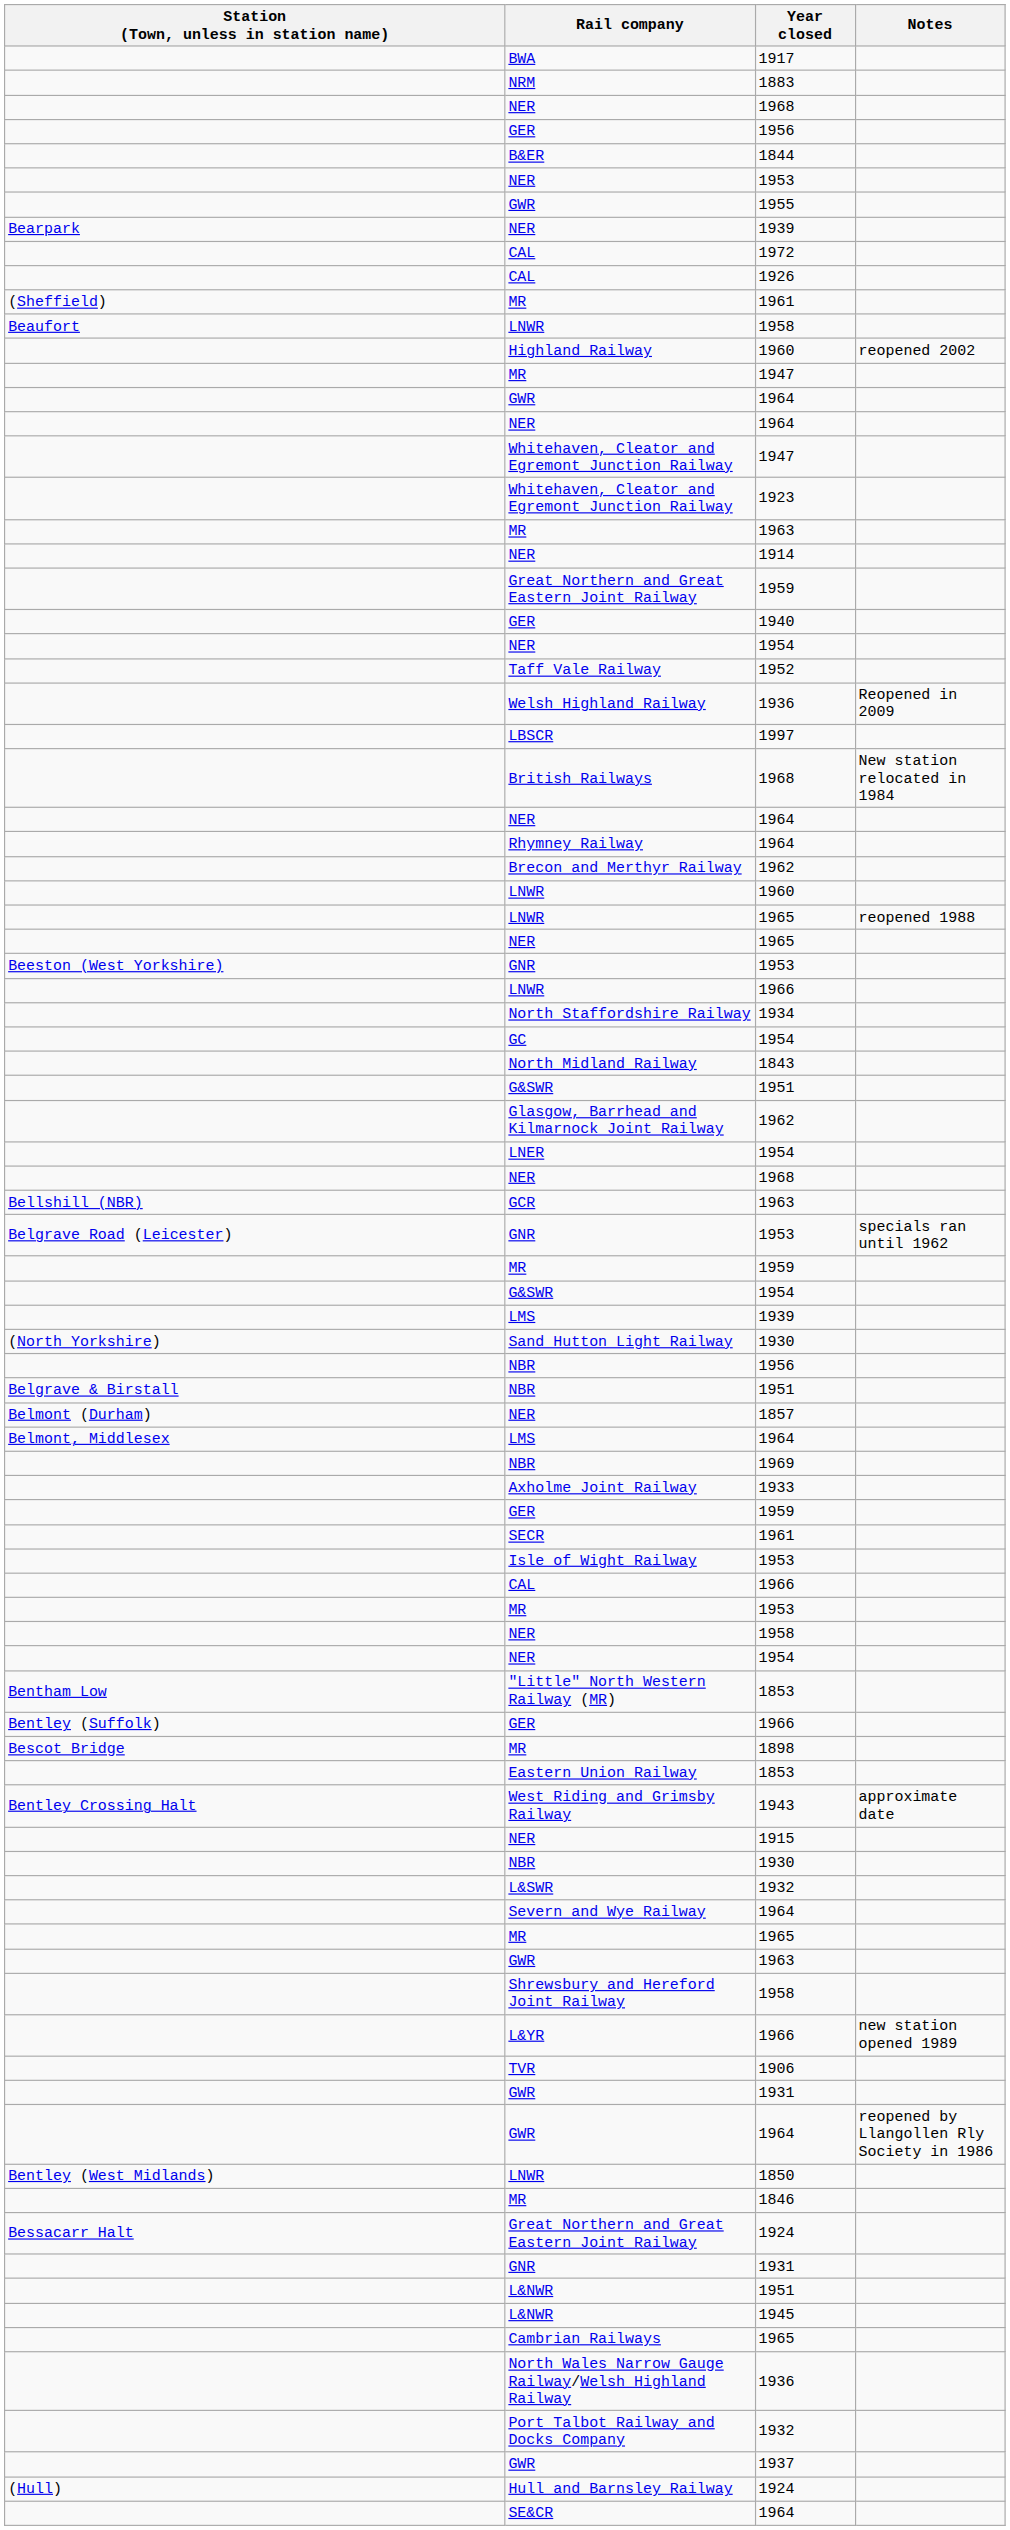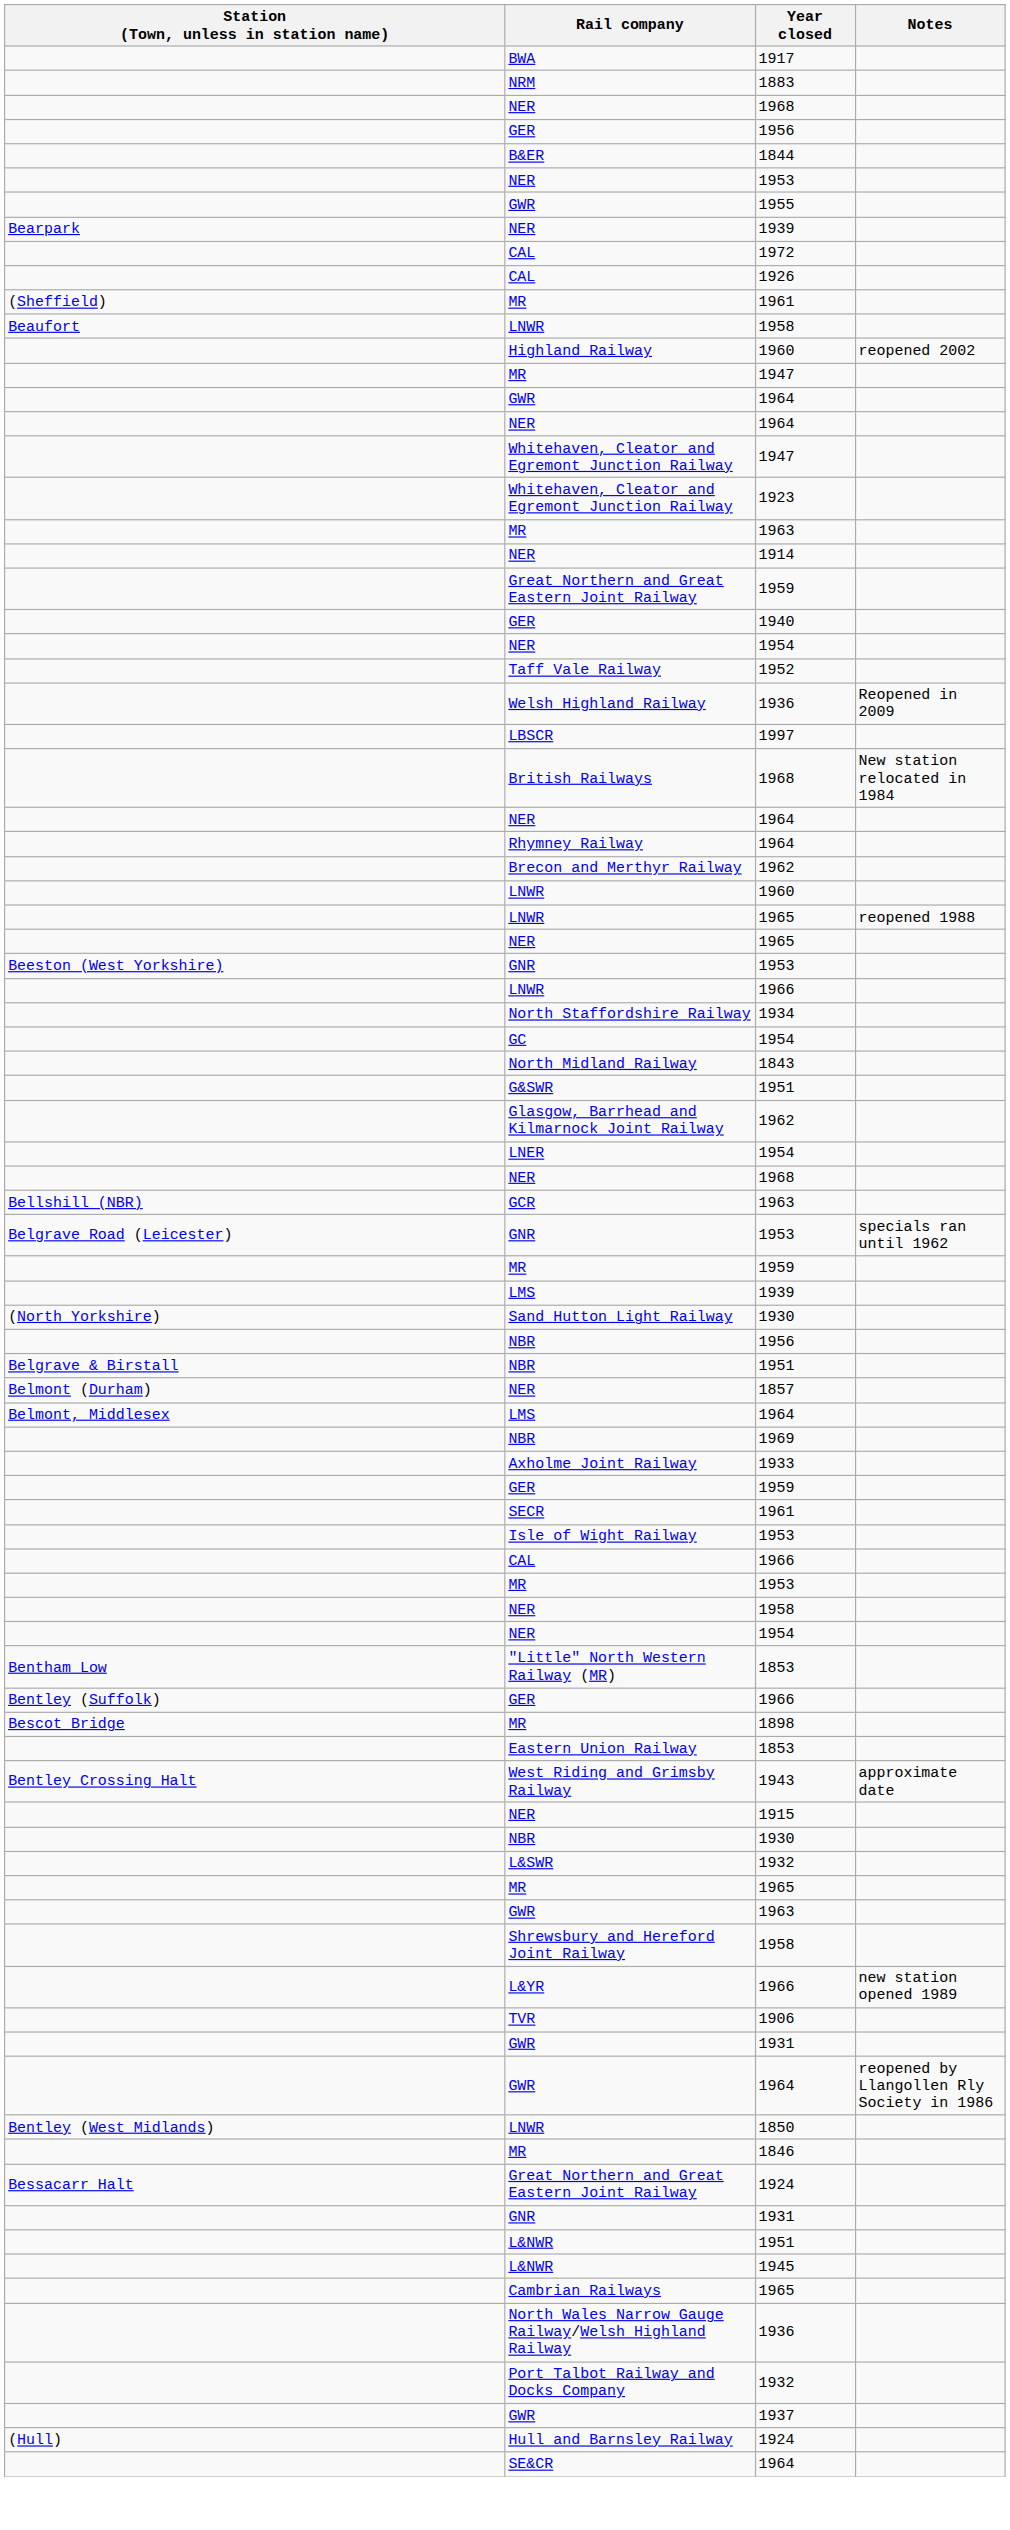 <table class="wikitable sortable">
 <tr>
 <th style="width:50%">Station<br>(Town, unless in station name)</th>
 <th style="width:25%">Rail company</th>
 <th style="width:10%">Year closed</th>
 <th style="width:20%">Notes</th>
 </tr>
 <tr>
 <td></td>
 <td><a href='#'>BWA</a></td>
 <td>1917</td>
 <td></td>
 </tr>
 <tr>
 <td></td>
 <td><a href='#'>NRM</a></td>
 <td>1883</td>
 <td></td>
 </tr>
 <tr>
 <td></td>
 <td><a href='#'>NER</a></td>
 <td>1968</td>
 <td></td>
 </tr>
 <tr>
 <td></td>
 <td><a href='#'>GER</a></td>
 <td>1956</td>
 <td></td>
 </tr>
 <tr>
 <td></td>
 <td><a href='#'>B&ER</a></td>
 <td>1844</td>
 <td></td>
 </tr>
 <tr>
 <td></td>
 <td><a href='#'>NER</a></td>
 <td>1953</td>
 <td></td>
 </tr>
 <tr>
 <td></td>
 <td><a href='#'>GWR</a></td>
 <td>1955</td>
 <td></td>
 </tr>
 <tr>
 <td><a href='#'>Bearpark</a></td>
 <td><a href='#'>NER</a></td>
 <td>1939</td>
 <td></td>
 </tr>
 <tr>
 <td></td>
 <td><a href='#'>CAL</a></td>
 <td>1972</td>
 <td></td>
 </tr>
 <tr>
 <td></td>
 <td><a href='#'>CAL</a></td>
 <td>1926</td>
 <td></td>
 </tr>
 <tr>
 <td> (<a href='#'>Sheffield</a>)</td>
 <td><a href='#'>MR</a></td>
 <td>1961</td>
 <td></td>
 </tr>
 <tr>
 <td><a href='#'>Beaufort</a></td>
 <td><a href='#'>LNWR</a></td>
 <td>1958</td>
 <td></td>
 </tr>
 <tr>
 <td></td>
 <td><a href='#'>Highland Railway</a></td>
 <td>1960</td>
 <td>reopened 2002</td>
 </tr>
 <tr>
 <td></td>
 <td><a href='#'>MR</a></td>
 <td>1947</td>
 <td></td>
 </tr>
 <tr>
 <td></td>
 <td><a href='#'>GWR</a></td>
 <td>1964</td>
 <td></td>
 </tr>
 <tr>
 <td></td>
 <td><a href='#'>NER</a></td>
 <td>1964</td>
 <td></td>
 </tr>
 <tr>
 <td></td>
 <td><a href='#'>Whitehaven, Cleator and Egremont Junction Railway</a></td>
 <td>1947</td>
 <td></td>
 </tr>
 <tr>
 <td></td>
 <td><a href='#'>Whitehaven, Cleator and Egremont Junction Railway</a></td>
 <td>1923</td>
 <td></td>
 </tr>
 <tr>
 <td></td>
 <td><a href='#'>MR</a></td>
 <td>1963</td>
 <td></td>
 </tr>
 <tr>
 <td></td>
 <td><a href='#'>NER</a></td>
 <td>1914</td>
 <td></td>
 </tr>
 <tr>
 <td></td>
 <td><a href='#'>Great Northern and Great Eastern Joint Railway</a></td>
 <td>1959</td>
 <td></td>
 </tr>
 <tr>
 <td></td>
 <td><a href='#'>GER</a></td>
 <td>1940</td>
 <td></td>
 </tr>
 <tr>
 <td></td>
 <td><a href='#'>NER</a></td>
 <td>1954</td>
 <td></td>
 </tr>
 <tr>
 <td></td>
 <td><a href='#'>Taff Vale Railway</a></td>
 <td>1952</td>
 <td></td>
 </tr>
 <tr>
 <td></td>
 <td><a href='#'>Welsh Highland Railway</a></td>
 <td>1936</td>
 <td>Reopened in 2009</td>
 </tr>
 <tr>
 <td></td>
 <td><a href='#'>LBSCR</a></td>
 <td>1997</td>
 <td></td>
 </tr>
 <tr>
 <td></td>
 <td><a href='#'>British Railways</a></td>
 <td>1968</td>
 <td>New station relocated in 1984</td>
 </tr>
 <tr>
 <td></td>
 <td><a href='#'>NER</a></td>
 <td>1964</td>
 <td></td>
 </tr>
 <tr>
 <td></td>
 <td><a href='#'>Rhymney Railway</a></td>
 <td>1964</td>
 <td></td>
 </tr>
 <tr>
 <td></td>
 <td><a href='#'>Brecon and Merthyr Railway</a></td>
 <td>1962</td>
 <td></td>
 </tr>
 <tr>
 <td></td>
 <td><a href='#'>LNWR</a></td>
 <td>1960</td>
 <td></td>
 </tr>
 <tr>
 <td></td>
 <td><a href='#'>LNWR</a></td>
 <td>1965</td>
 <td>reopened 1988</td>
 </tr>
 <tr>
 <td></td>
 <td><a href='#'>NER</a></td>
 <td>1965</td>
 <td></td>
 </tr>
 <tr>
 <td><a href='#'>Beeston (West Yorkshire)</a></td>
 <td><a href='#'>GNR</a></td>
 <td>1953</td>
 <td></td>
 </tr>
 <tr>
 <td></td>
 <td><a href='#'>LNWR</a></td>
 <td>1966</td>
 <td></td>
 </tr>
 <tr>
 <td></td>
 <td><a href='#'>North Staffordshire Railway</a></td>
 <td>1934</td>
 <td></td>
 </tr>
 <tr>
 <td></td>
 <td><a href='#'>GC</a></td>
 <td>1954</td>
 <td></td>
 </tr>
 <tr>
 <td></td>
 <td><a href='#'>North Midland Railway</a></td>
 <td>1843</td>
 <td></td>
 </tr>
 <tr>
 <td></td>
 <td><a href='#'>G&SWR</a></td>
 <td>1951</td>
 <td></td>
 </tr>
 <tr>
 <td></td>
 <td><a href='#'>Glasgow, Barrhead and Kilmarnock Joint Railway</a></td>
 <td>1962</td>
 <td></td>
 </tr>
 <tr>
 <td></td>
 <td><a href='#'>LNER</a></td>
 <td>1954</td>
 <td></td>
 </tr>
 <tr>
 <td></td>
 <td><a href='#'>NER</a></td>
 <td>1968</td>
 <td></td>
 </tr>
 <tr>
 <td><a href='#'>Bellshill (NBR)</a></td>
 <td><a href='#'>GCR</a></td>
 <td>1963</td>
 <td></td>
 </tr>
 <tr>
 <td><a href='#'>Belgrave Road</a> (<a href='#'>Leicester</a>)</td>
 <td><a href='#'>GNR</a></td>
 <td>1953</td>
 <td>specials ran until 1962</td>
 </tr>
 <tr>
 <td></td>
 <td><a href='#'>MR</a></td>
 <td>1959</td>
 <td></td>
 </tr>
 <tr>
 <td></td>
-<td><a href='#'>G&SWR</a></td>
-<td>1954</td>
-<td></td>
-</tr>
-<tr>
-<td></td>
 <td><a href='#'>LMS</a></td>
 <td>1939</td>
 <td></td>
 </tr>
 <tr>
 <td> (<a href='#'>North Yorkshire</a>)</td>
 <td><a href='#'>Sand Hutton Light Railway</a></td>
 <td>1930</td>
 <td></td>
 </tr>
 <tr>
 <td></td>
 <td><a href='#'>NBR</a></td>
 <td>1956</td>
 <td></td>
 </tr>
 <tr>
 <td><a href='#'>Belgrave & Birstall</a></td>
 <td><a href='#'>NBR</a></td>
 <td>1951</td>
 <td></td>
 </tr>
 <tr>
 <td><a href='#'>Belmont</a> (<a href='#'>Durham</a>)</td>
 <td><a href='#'>NER</a></td>
 <td>1857</td>
 <td></td>
 </tr>
 <tr>
 <td><a href='#'>Belmont, Middlesex</a></td>
 <td><a href='#'>LMS</a></td>
 <td>1964</td>
 <td></td>
 </tr>
 <tr>
 <td></td>
 <td><a href='#'>NBR</a></td>
 <td>1969</td>
 <td></td>
 </tr>
 <tr>
 <td></td>
 <td><a href='#'>Axholme Joint Railway</a></td>
 <td>1933</td>
 <td></td>
 </tr>
 <tr>
 <td></td>
 <td><a href='#'>GER</a></td>
 <td>1959</td>
 <td></td>
 </tr>
 <tr>
 <td></td>
 <td><a href='#'>SECR</a></td>
 <td>1961</td>
 <td></td>
 </tr>
 <tr>
 <td></td>
 <td><a href='#'>Isle of Wight Railway</a></td>
 <td>1953</td>
 <td></td>
 </tr>
 <tr>
 <td></td>
 <td><a href='#'>CAL</a></td>
 <td>1966</td>
 <td></td>
 </tr>
 <tr>
 <td></td>
 <td><a href='#'>MR</a></td>
 <td>1953</td>
 <td></td>
 </tr>
 <tr>
 <td></td>
 <td><a href='#'>NER</a></td>
 <td>1958</td>
 <td></td>
 </tr>
 <tr>
 <td></td>
 <td><a href='#'>NER</a></td>
 <td>1954</td>
 <td></td>
 </tr>
 <tr>
 <td><a href='#'>Bentham Low</a></td>
 <td><a href='#'>"Little" North Western Railway</a> (<a href='#'>MR</a>)</td>
 <td>1853</td>
 <td></td>
 </tr>
 <tr>
 <td><a href='#'>Bentley</a> (<a href='#'>Suffolk</a>)</td>
 <td><a href='#'>GER</a></td>
 <td>1966</td>
 <td></td>
 </tr>
 <tr>
 <td><a href='#'>Bescot Bridge</a></td>
 <td><a href='#'>MR</a></td>
 <td>1898</td>
 <td></td>
 </tr>
 <tr>
 <td></td>
 <td><a href='#'>Eastern Union Railway</a></td>
 <td>1853</td>
 <td></td>
 </tr>
 <tr>
 <td><a href='#'>Bentley Crossing Halt</a></td>
 <td><a href='#'>West Riding and Grimsby Railway</a></td>
 <td>1943</td>
 <td>approximate date</td>
 </tr>
 <tr>
 <td></td>
 <td><a href='#'>NER</a></td>
 <td>1915</td>
 <td></td>
 </tr>
 <tr>
 <td></td>
 <td><a href='#'>NBR</a></td>
 <td>1930</td>
 <td></td>
 </tr>
 <tr>
 <td></td>
 <td><a href='#'>L&SWR</a></td>
 <td>1932</td>
 <td></td>
 </tr>
 <tr>
 <td></td>
-<td><a href='#'>Severn and Wye Railway</a></td>
-<td>1964</td>
-<td></td>
-</tr>
-<tr>
-<td></td>
 <td><a href='#'>MR</a></td>
 <td>1965</td>
 <td></td>
 </tr>
 <tr>
 <td></td>
 <td><a href='#'>GWR</a></td>
 <td>1963</td>
 <td></td>
 </tr>
 <tr>
 <td></td>
 <td><a href='#'>Shrewsbury and Hereford Joint Railway</a></td>
 <td>1958</td>
 <td></td>
 </tr>
 <tr>
 <td></td>
 <td><a href='#'>L&YR</a></td>
 <td>1966</td>
 <td>new station opened 1989</td>
 </tr>
 <tr>
 <td></td>
 <td><a href='#'>TVR</a></td>
 <td>1906</td>
 <td></td>
 </tr>
 <tr>
 <td></td>
 <td><a href='#'>GWR</a></td>
 <td>1931</td>
 <td></td>
 </tr>
 <tr>
 <td></td>
 <td><a href='#'>GWR</a></td>
 <td>1964</td>
 <td>reopened by Llangollen Rly Society in 1986</td>
 </tr>
 <tr>
 <td><a href='#'>Bentley</a> (<a href='#'>West Midlands</a>)</td>
 <td><a href='#'>LNWR</a></td>
 <td>1850</td>
 <td></td>
 </tr>
 <tr>
 <td></td>
 <td><a href='#'>MR</a></td>
 <td>1846</td>
 <td></td>
 </tr>
 <tr>
 <td><a href='#'>Bessacarr Halt</a></td>
 <td><a href='#'>Great Northern and Great Eastern Joint Railway</a></td>
 <td>1924</td>
 <td></td>
 </tr>
 <tr>
 <td></td>
 <td><a href='#'>GNR</a></td>
 <td>1931</td>
 <td></td>
 </tr>
 <tr>
 <td></td>
 <td><a href='#'>L&NWR</a></td>
 <td>1951</td>
 <td></td>
 </tr>
 <tr>
 <td></td>
 <td><a href='#'>L&NWR</a></td>
 <td>1945</td>
 <td></td>
 </tr>
 <tr>
 <td></td>
 <td><a href='#'>Cambrian Railways</a></td>
 <td>1965</td>
 <td></td>
 </tr>
 <tr>
 <td></td>
 <td><a href='#'>North Wales Narrow Gauge Railway</a>/<a href='#'>Welsh Highland Railway</a></td>
 <td>1936</td>
 <td></td>
 </tr>
 <tr>
 <td></td>
 <td><a href='#'>Port Talbot Railway and Docks Company</a></td>
 <td>1932</td>
 <td></td>
 </tr>
 <tr>
 <td></td>
 <td><a href='#'>GWR</a></td>
 <td>1937</td>
 <td></td>
 </tr>
 <tr>
 <td> (<a href='#'>Hull</a>)</td>
 <td><a href='#'>Hull and Barnsley Railway</a></td>
 <td>1924</td>
 <td></td>
 </tr>
 <tr>
 <td></td>
 <td><a href='#'>SE&CR</a></td>
 <td>1964</td>
 </tr>
 </table>
